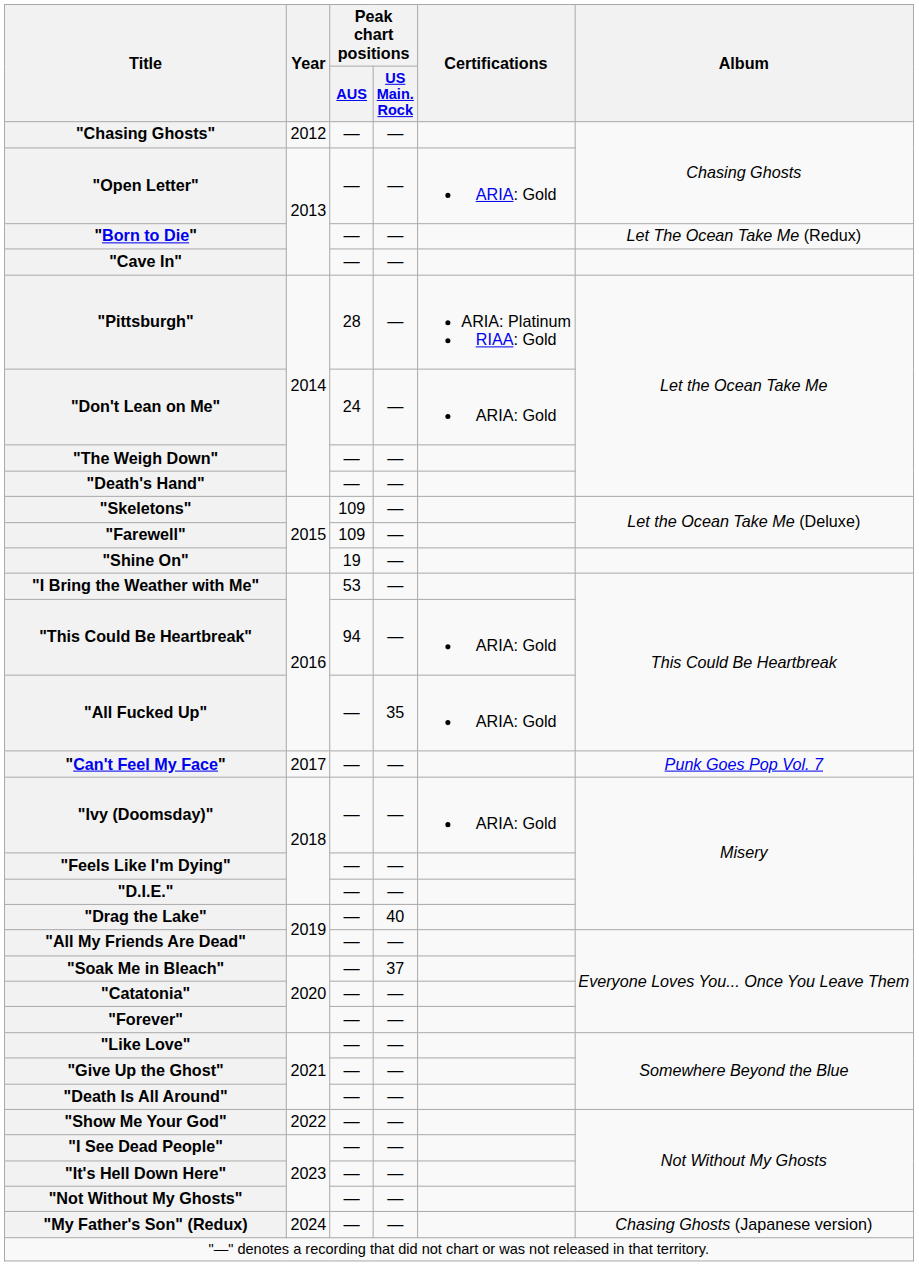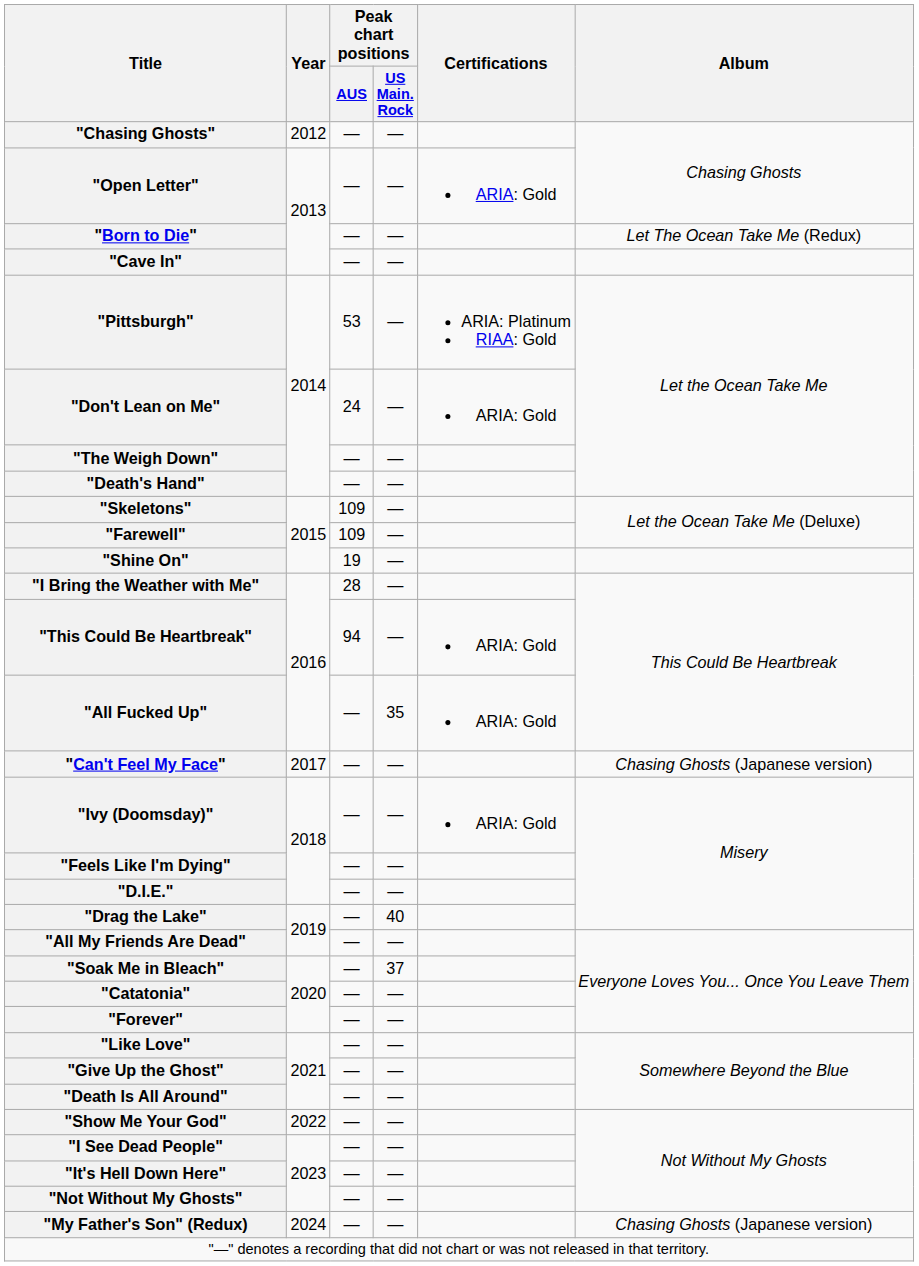 <table class="wikitable plainrowheaders" style="text-align:center;">
 <tr>
 <th scope="col" rowspan="2" style="width:17em;">Title</th>
 <th scope="col" rowspan="2">Year</th>
 <th scope="col" colspan="2">Peak chart positions</th>
 <th scope="col" rowspan="2">Certifications</th>
 <th scope="col" rowspan="2">Album</th>
 </tr>
 <tr>
 <th scope="col" style="width:2.5em;font-size:90%;"><a href='#'>AUS</a><br></th>
 <th scope="col" style="width:2.5em;font-size:90%;"><a href='#'>US Main. Rock</a><br></th>
 </tr>
 <tr>
 <th scope="row">"Chasing Ghosts"</th>
 <td>2012</td>
 <td>—</td>
 <td>—</td>
 <td></td>
 <td rowspan="2"><em>Chasing Ghosts</em></td>
 </tr>
 <tr>
 <th scope="row">"Open Letter"</th>
 <td rowspan="3">2013</td>
 <td>—</td>
 <td>—</td>
 <td><br><ul><li><a href='#'>ARIA</a>: Gold</li></ul></td>
 </tr>
 <tr>
 <th scope="row">"<a href='#'>Born to Die</a>" </th>
 <td>—</td>
 <td>—</td>
 <td></td>
 <td><em>Let The Ocean Take Me</em> (Redux)</td>
 </tr>
 <tr>
 <th scope="row">"Cave In"</th>
 <td>—</td>
 <td>—</td>
 <td></td>
 <td></td>
 </tr>
 <tr>
 <th scope="row">"Pittsburgh"</th>
 <td rowspan="4">2014</td>
-<td>28</td>
+<td>53</td>
 <td>—</td>
 <td><br><ul><li>ARIA: Platinum</li><li><a href='#'>RIAA</a>: Gold</li></ul></td>
 <td rowspan="4"><em>Let the Ocean Take Me</em></td>
 </tr>
 <tr>
 <th scope="row">"Don't Lean on Me"</th>
 <td>24</td>
 <td>—</td>
 <td><br><ul><li>ARIA: Gold</li></ul></td>
 </tr>
 <tr>
 <th scope="row">"The Weigh Down"</th>
 <td>—</td>
 <td>—</td>
 <td></td>
 </tr>
 <tr>
 <th scope="row">"Death's Hand"</th>
 <td>—</td>
 <td>—</td>
 <td></td>
 </tr>
 <tr>
 <th scope="row">"Skeletons"</th>
 <td rowspan="3">2015</td>
 <td>109</td>
 <td>—</td>
 <td></td>
 <td rowspan="2"><em>Let the Ocean Take Me</em> (Deluxe)</td>
 </tr>
 <tr>
 <th scope="row">"Farewell"</th>
 <td>109</td>
 <td>—</td>
 <td></td>
 </tr>
 <tr>
 <th scope="row">"Shine On"</th>
 <td>19</td>
 <td>—</td>
 <td></td>
 <td></td>
 </tr>
 <tr>
 <th scope="row">"I Bring the Weather with Me"</th>
 <td rowspan="3">2016</td>
-<td>53</td>
+<td>28</td>
 <td>—</td>
 <td></td>
 <td rowspan="3"><em>This Could Be Heartbreak</em></td>
 </tr>
 <tr>
 <th scope="row">"This Could Be Heartbreak"</th>
 <td>94</td>
 <td>—</td>
 <td><br><ul><li>ARIA: Gold</li></ul></td>
 </tr>
 <tr>
 <th scope="row">"All Fucked Up"</th>
 <td>—</td>
 <td>35</td>
 <td><br><ul><li>ARIA: Gold</li></ul></td>
 </tr>
 <tr>
 <th scope="row">"<a href='#'>Can't Feel My Face</a>" </th>
 <td>2017</td>
 <td>—</td>
 <td>—</td>
 <td></td>
-<td><em><a href='#'>Punk Goes Pop Vol. 7</a></em></td>
+<td><em>Chasing Ghosts</em> (Japanese version)</td>
 </tr>
 <tr>
 <th scope="row">"Ivy (Doomsday)"</th>
 <td rowspan="3">2018</td>
 <td>—</td>
 <td>—</td>
 <td><br><ul><li>ARIA: Gold</li></ul></td>
 <td rowspan="4"><em>Misery</em></td>
 </tr>
 <tr>
 <th scope="row">"Feels Like I'm Dying"</th>
 <td>—</td>
 <td>—</td>
 <td></td>
 </tr>
 <tr>
 <th scope="row">"D.I.E."</th>
 <td>—</td>
 <td>—</td>
 <td></td>
 </tr>
 <tr>
 <th scope="row">"Drag the Lake"</th>
 <td rowspan="2">2019</td>
 <td>—</td>
 <td>40</td>
 <td></td>
 </tr>
 <tr>
 <th scope="row">"All My Friends Are Dead"</th>
 <td>—</td>
 <td>—</td>
 <td></td>
 <td rowspan="4"><em>Everyone Loves You... Once You Leave Them</em></td>
 </tr>
 <tr>
 <th scope="row">"Soak Me in Bleach"</th>
 <td rowspan="3">2020</td>
 <td>—</td>
 <td>37</td>
 <td></td>
 </tr>
 <tr>
 <th scope="row">"Catatonia"</th>
 <td>—</td>
 <td>—</td>
 <td></td>
 </tr>
 <tr>
 <th scope="row">"Forever"</th>
 <td>—</td>
 <td>—</td>
 <td></td>
 </tr>
 <tr>
 <th scope="row">"Like Love"</th>
 <td rowspan="3">2021</td>
 <td>—</td>
 <td>—</td>
 <td></td>
 <td rowspan="3"><em>Somewhere Beyond the Blue</em></td>
 </tr>
 <tr>
 <th scope="row">"Give Up the Ghost"</th>
 <td>—</td>
 <td>—</td>
 <td></td>
 </tr>
 <tr>
 <th scope="row">"Death Is All Around"</th>
 <td>—</td>
 <td>—</td>
 <td></td>
 </tr>
 <tr>
 <th scope="row">"Show Me Your God"</th>
 <td>2022</td>
 <td>—</td>
 <td>—</td>
 <td></td>
 <td rowspan="4"><em>Not Without My Ghosts</em></td>
 </tr>
 <tr>
 <th scope="row">"I See Dead People" </th>
 <td rowspan="3">2023</td>
 <td>—</td>
 <td>—</td>
 <td></td>
 </tr>
 <tr>
 <th scope="row">"It's Hell Down Here"</th>
 <td>—</td>
 <td>—</td>
 <td></td>
 </tr>
 <tr>
 <th scope="row">"Not Without My Ghosts" </th>
 <td>—</td>
 <td>—</td>
 <td></td>
 </tr>
 <tr>
 <th>"My Father's Son" (Redux)</th>
 <td>2024</td>
 <td>—</td>
 <td>—</td>
 <td></td>
 <td><em>Chasing Ghosts</em> (Japanese version)</td>
 </tr>
 <tr>
 <td colspan="6" style="font-size:90%">"—" denotes a recording that did not chart or was not released in that territory.</td>
 </tr>
 </table>
